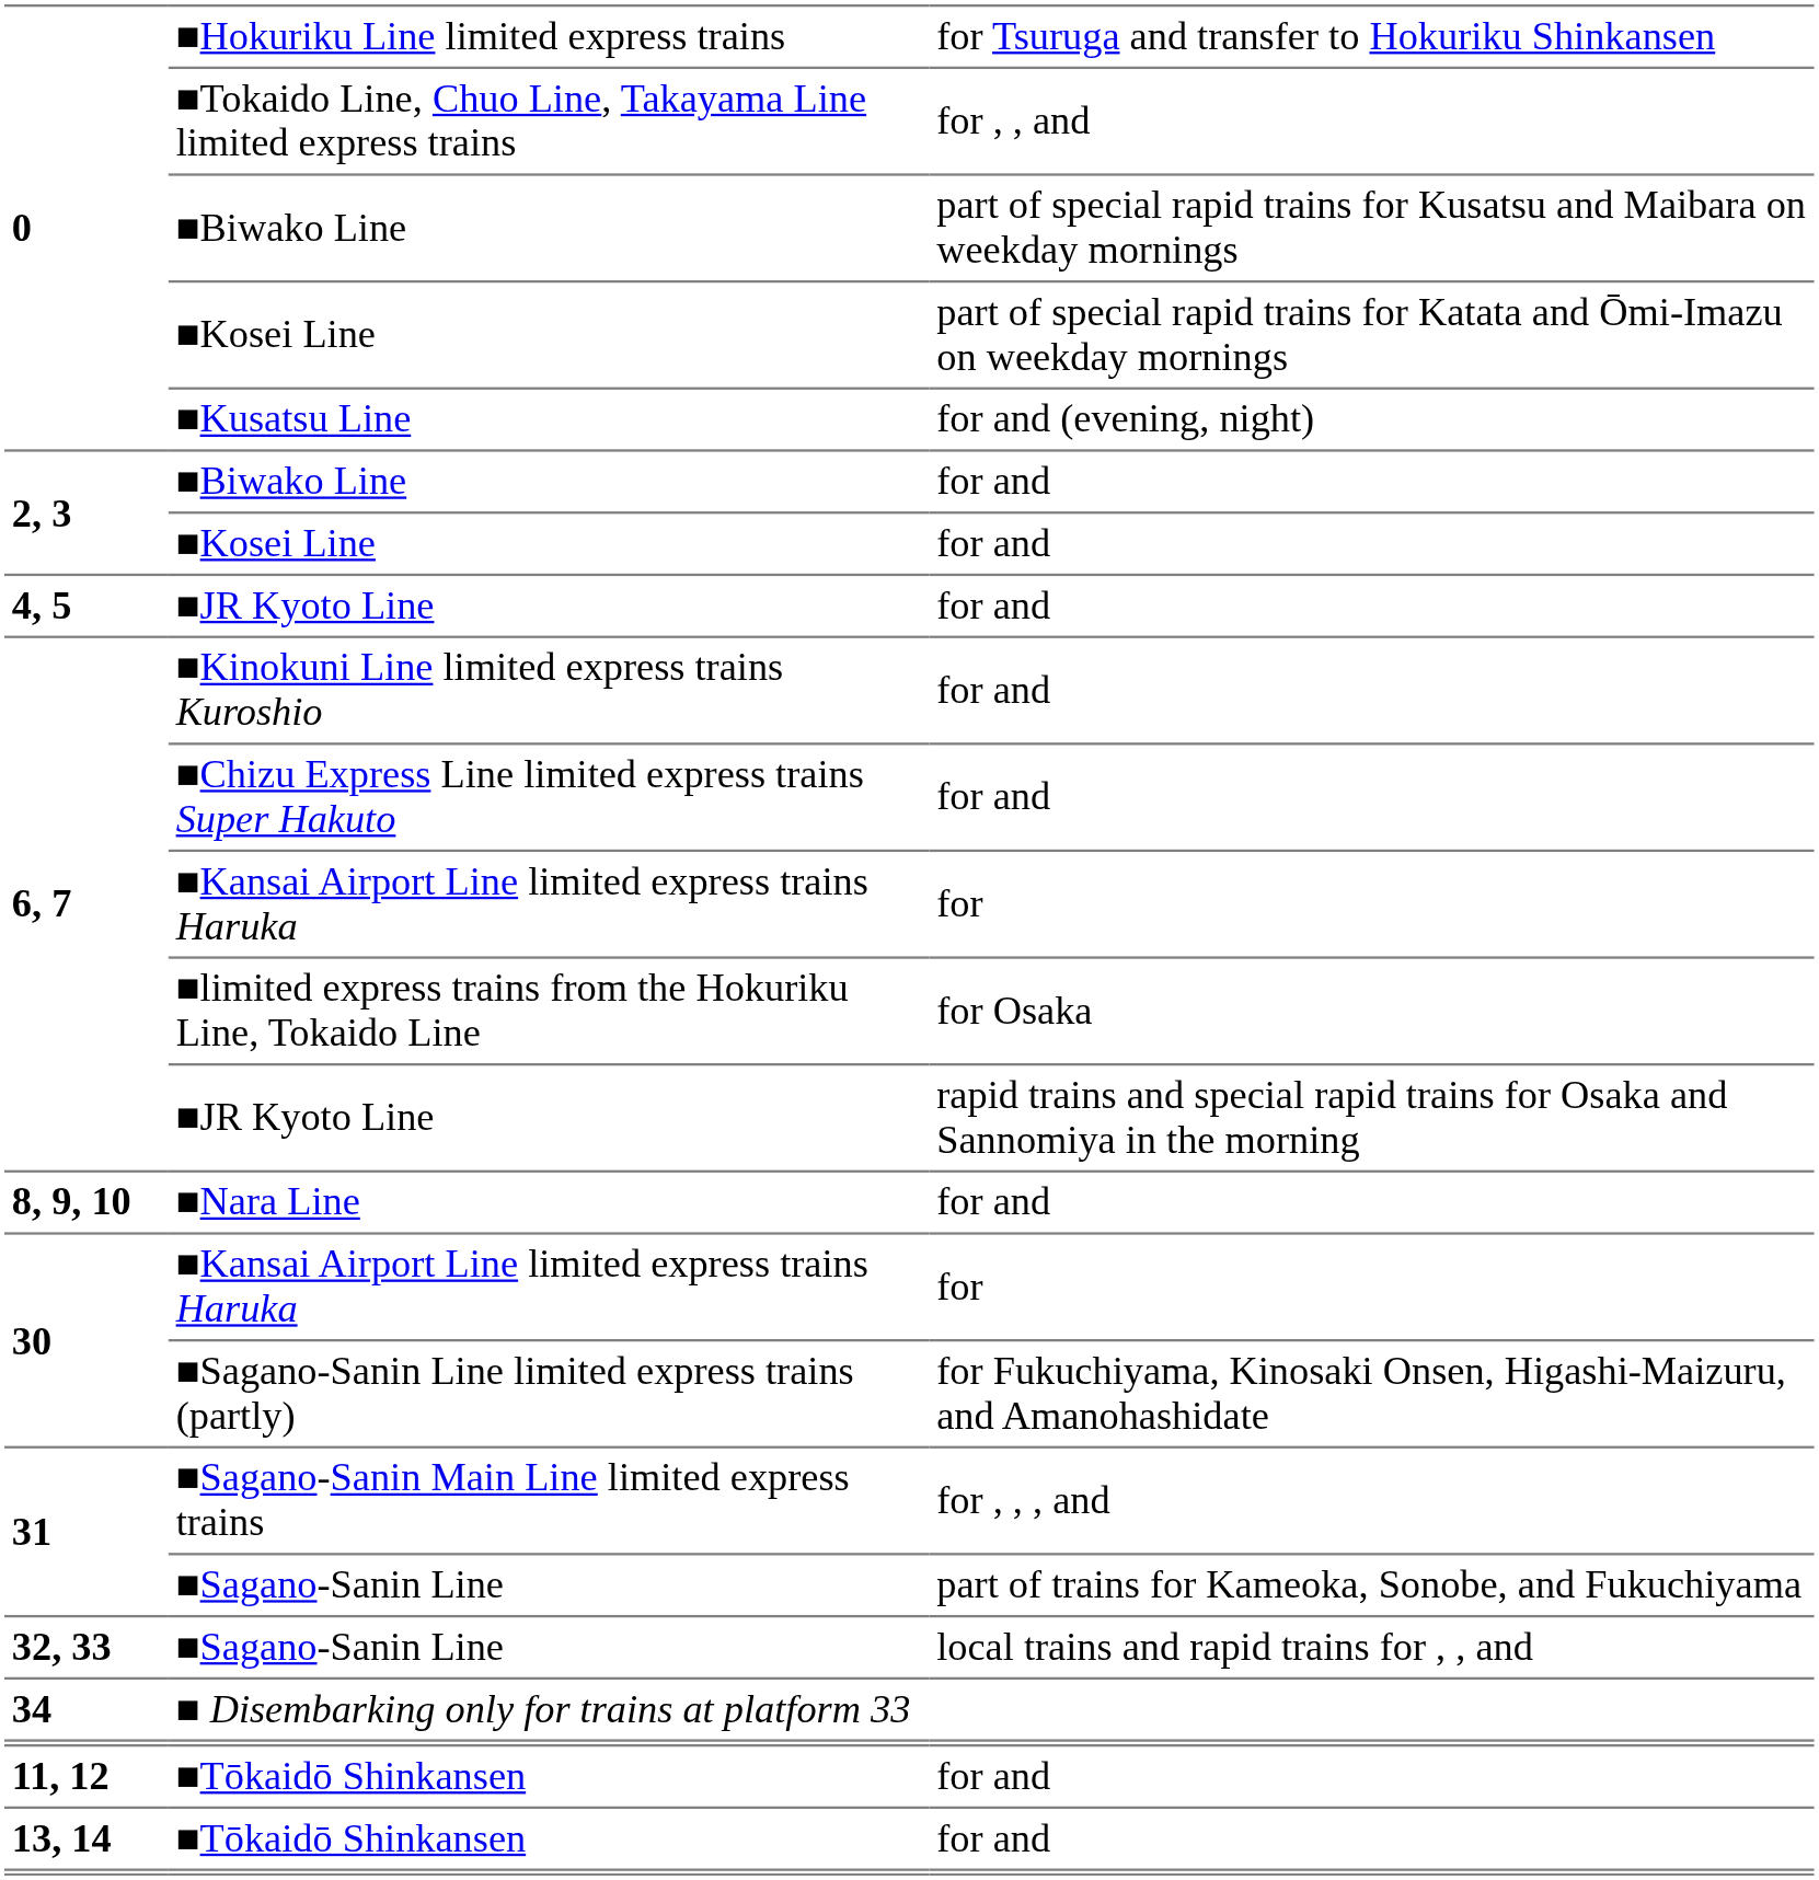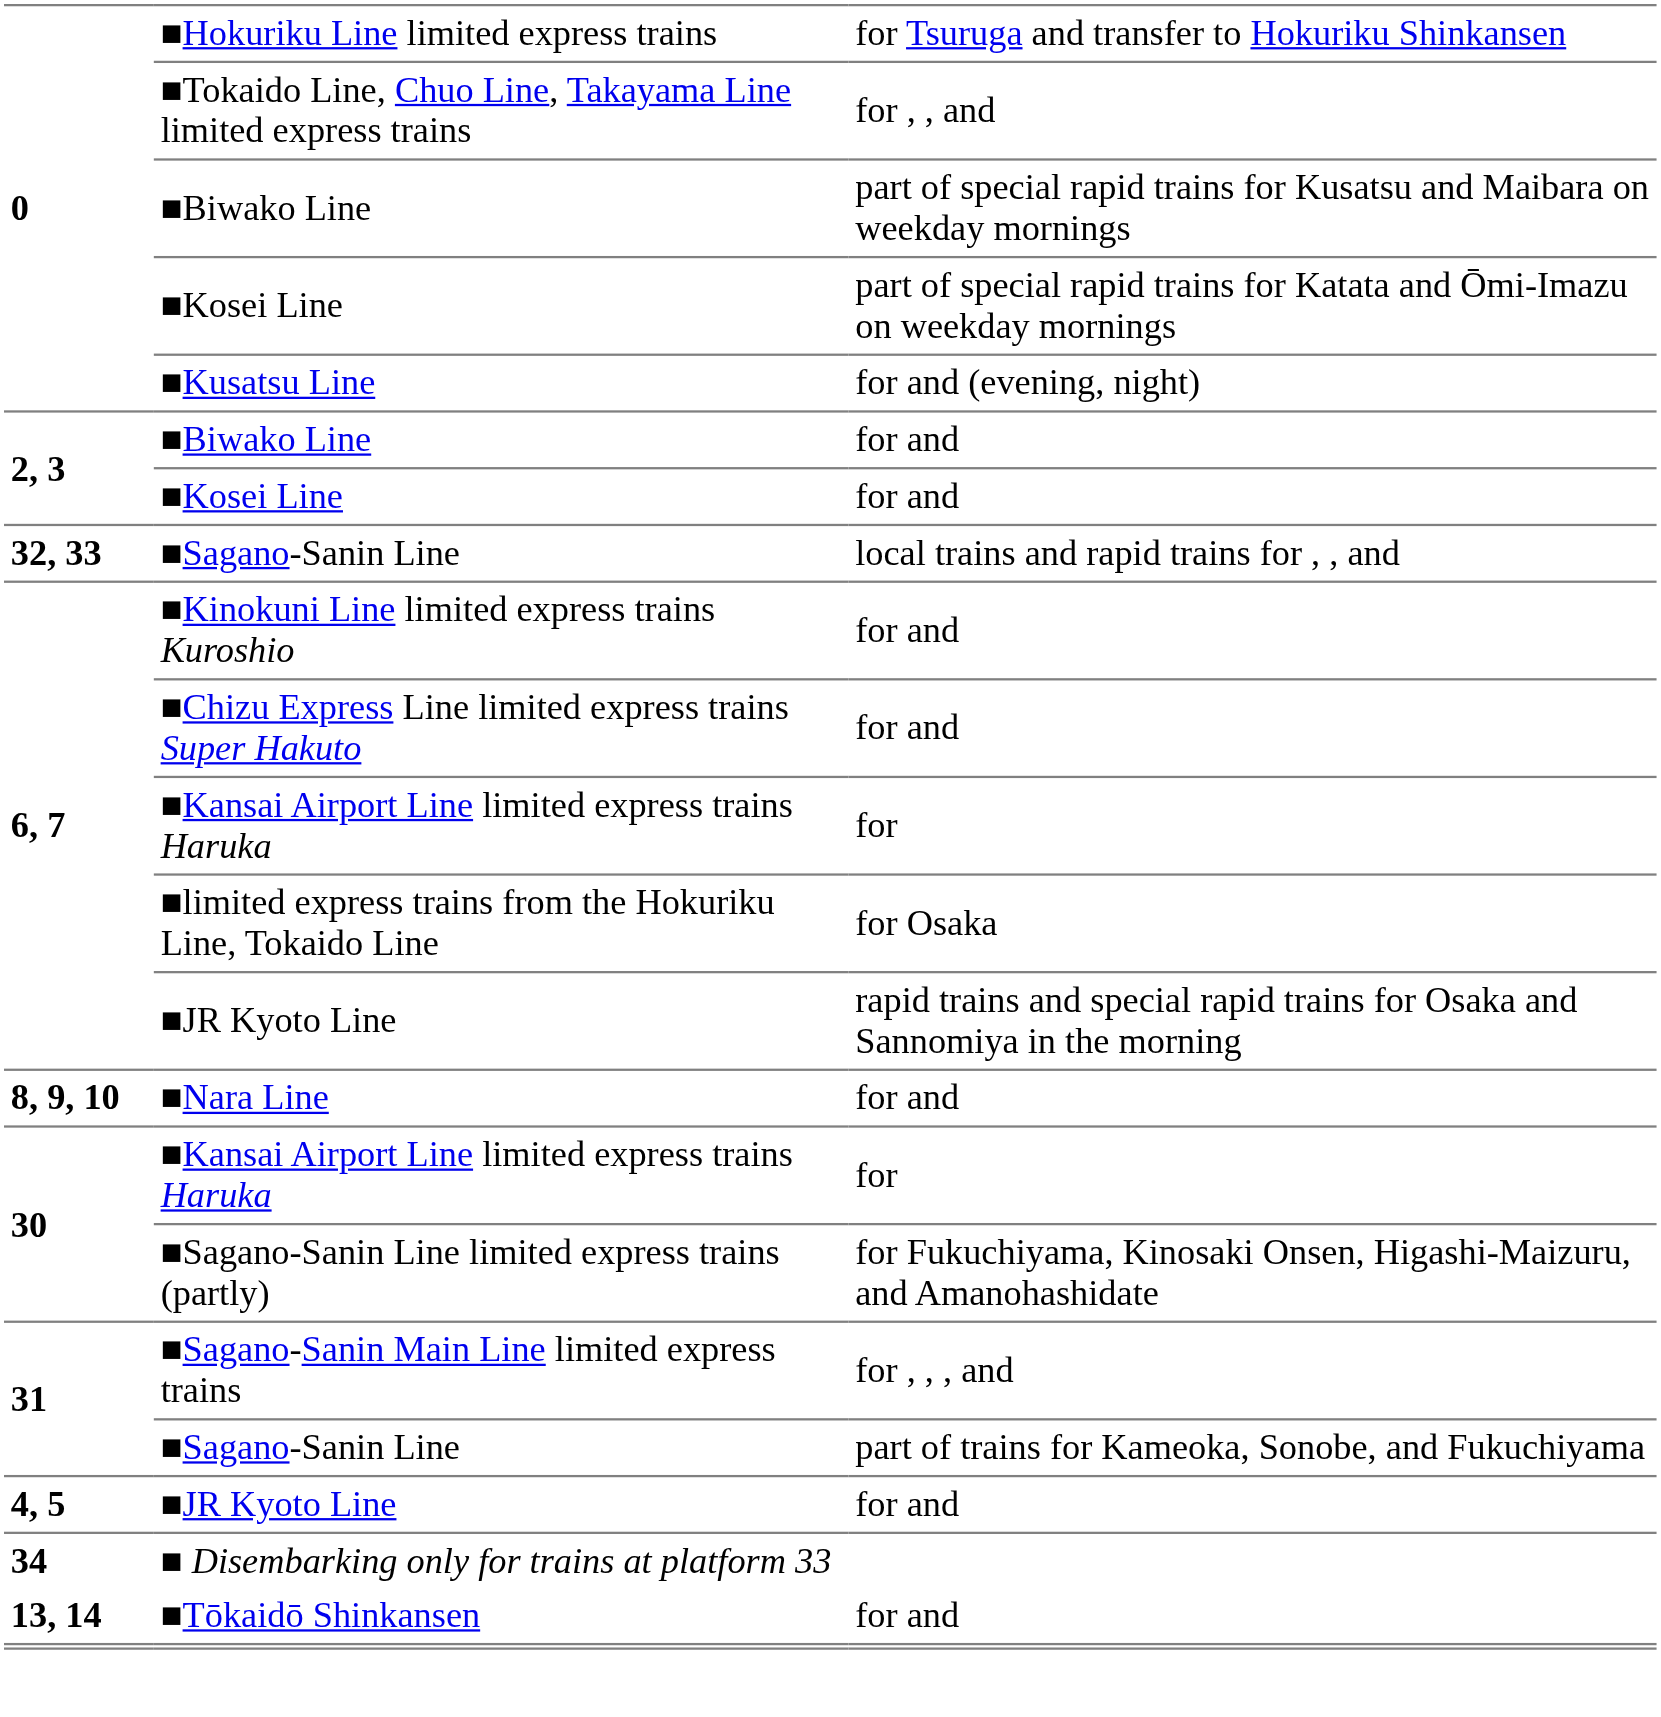 <table border=0 cellspacing=0 cellpadding=3>
 <tr>
 <td style="border-top:solid 1px gray; border-bottom:solid 1px gray;" width=60 rowspan=5><strong>0</strong></td>
 <td style="border-top:solid 1px gray; border-bottom:solid 1px gray;" width=300><span>■</span><a href='#'>Hokuriku Line</a> limited express trains</td>
 <td style="border-top:solid 1px gray; border-bottom:solid 1px gray;" width=350>for <a href='#'>Tsuruga</a> and transfer to <a href='#'>Hokuriku Shinkansen</a></td>
 </tr>
 <tr>
 <td style="border-bottom:solid 1px gray;"><span>■</span>Tokaido Line, <a href='#'>Chuo Line</a>, <a href='#'>Takayama Line</a> limited express trains</td>
 <td style="border-bottom:solid 1px gray;">for , , and </td>
 </tr>
 <tr>
 <td style="border-bottom:solid 1px gray;"><span>■</span>Biwako Line</td>
 <td style="border-bottom:solid 1px gray;">part of special rapid trains for Kusatsu and Maibara on weekday mornings</td>
 </tr>
 <tr>
 <td style="border-bottom:solid 1px gray;"><span>■</span>Kosei Line</td>
 <td style="border-bottom:solid 1px gray;">part of special rapid trains for Katata and Ōmi-Imazu on weekday mornings</td>
 </tr>
 <tr>
 <td style="border-bottom:solid 1px gray;"><span>■</span><a href='#'>Kusatsu Line</a></td>
 <td style="border-bottom:solid 1px gray;">for  and  (evening, night)</td>
 </tr>
 <tr>
 <td style="border-bottom:solid 1px gray;" rowspan=2><strong>2, 3</strong></td>
 <td style="border-bottom:solid 1px gray;"><span>■</span><a href='#'>Biwako Line</a></td>
 <td style="border-bottom:solid 1px gray;">for  and </td>
 </tr>
 <tr>
 <td style="border-bottom:solid 1px gray;"><span>■</span><a href='#'>Kosei Line</a></td>
 <td style="border-bottom:solid 1px gray;">for  and </td>
 </tr>
 <tr>
-<td style="border-bottom:solid 1px gray;"><strong>4, 5</strong></td>
-<td style="border-bottom:solid 1px gray;"><span>■</span><a href='#'>JR Kyoto Line</a></td>
-<td style="border-bottom:solid 1px gray;">for  and </td>
+<td style="border-bottom:solid 1px gray;"><strong>32, 33</strong></td>
+<td style="border-bottom:solid 1px gray;"><span>■</span><a href='#'>Sagano</a>-Sanin Line</td>
+<td style="border-bottom:solid 1px gray;">local trains and rapid trains for , , and </td>
 </tr>
 <tr>
 <td style="border-bottom:solid 1px gray;" rowspan=5><strong>6, 7</strong></td>
 <td style="border-bottom:solid 1px gray;"><span>■</span><a href='#'>Kinokuni Line</a> limited express trains <em>Kuroshio</em></td>
 <td style="border-bottom:solid 1px gray;">for  and </td>
 </tr>
 <tr>
 <td style="border-bottom:solid 1px gray;"><span>■</span><a href='#'>Chizu Express</a> Line limited express trains <em><a href='#'>Super Hakuto</a></em></td>
 <td style="border-bottom:solid 1px gray;">for  and </td>
 </tr>
 <tr>
 <td style="border-bottom:solid 1px gray;"><span>■</span><a href='#'>Kansai Airport Line</a> limited express trains <em>Haruka</em></td>
 <td style="border-bottom:solid 1px gray;">for </td>
 </tr>
 <tr>
 <td style="border-bottom:solid 1px gray;"><span>■</span>limited express trains from the Hokuriku Line, Tokaido Line</td>
 <td style="border-bottom:solid 1px gray;">for Osaka</td>
 </tr>
 <tr>
 <td style="border-bottom:solid 1px gray;"><span>■</span>JR Kyoto Line</td>
 <td style="border-bottom:solid 1px gray;">rapid trains and special rapid trains for Osaka and Sannomiya in the morning</td>
 </tr>
 <tr>
 <td style="border-bottom:solid 1px gray;"><strong>8, 9, 10</strong></td>
 <td style="border-bottom:solid 1px gray;"><span>■</span><a href='#'>Nara Line</a></td>
 <td style="border-bottom:solid 1px gray;">for  and </td>
 </tr>
 <tr>
 <td style="border-bottom:solid 1px gray;" rowspan=2><strong>30</strong></td>
 <td style="border-bottom:solid 1px gray;"><span>■</span><a href='#'>Kansai Airport Line</a> limited express trains <em><a href='#'>Haruka</a></em></td>
 <td style="border-bottom:solid 1px gray;">for </td>
 </tr>
 <tr>
 <td style="border-bottom:solid 1px gray;"><span>■</span>Sagano-Sanin Line limited express trains (partly)</td>
 <td style="border-bottom:solid 1px gray;">for Fukuchiyama, Kinosaki Onsen, Higashi-Maizuru, and Amanohashidate</td>
 </tr>
 <tr>
 <td style="border-bottom:solid 1px gray;" rowspan=2><strong>31</strong></td>
 <td style="border-bottom:solid 1px gray;"><span>■</span><a href='#'>Sagano</a>-<a href='#'>Sanin Main Line</a> limited express trains</td>
 <td style="border-bottom:solid 1px gray;">for , , , and </td>
 </tr>
 <tr>
 <td style="border-bottom:solid 1px gray;"><span>■</span><a href='#'>Sagano</a>-Sanin Line</td>
 <td style="border-bottom:solid 1px gray;">part of trains for Kameoka, Sonobe, and Fukuchiyama</td>
 </tr>
 <tr>
-<td style="border-bottom:solid 1px gray;"><strong>32, 33</strong></td>
-<td style="border-bottom:solid 1px gray;"><span>■</span><a href='#'>Sagano</a>-Sanin Line</td>
-<td style="border-bottom:solid 1px gray;">local trains and rapid trains for , , and </td>
+<td style="border-bottom:solid 1px gray;"><strong>4, 5</strong></td>
+<td style="border-bottom:solid 1px gray;"><span>■</span><a href='#'>JR Kyoto Line</a></td>
+<td style="border-bottom:solid 1px gray;">for  and </td>
 </tr>
 <tr>
 <td><strong>34</strong></td>
 <td><span>■</span> <em>Disembarking only for trains at platform 33</em></td>
 <td> </td>
 </tr>
 <tr>
-<td style="border-top:double 3px gray; border-bottom:solid 1px gray;"><strong>11, 12</strong></td>
-<td style="border-top:double 3px gray; border-bottom:solid 1px gray;"><span>■</span><a href='#'>Tōkaidō Shinkansen</a></td>
-<td style="border-top:double 3px gray; border-bottom:solid 1px gray;">for  and </td>
-</tr>
-<tr>
 <td style="border-bottom:double 3px gray;"><strong>13, 14</strong></td>
 <td style="border-bottom:double 3px gray;"><span>■</span><a href='#'>Tōkaidō Shinkansen</a></td>
 <td style="border-bottom:double 3px gray;">for  and </td>
 </tr>
 </table>
